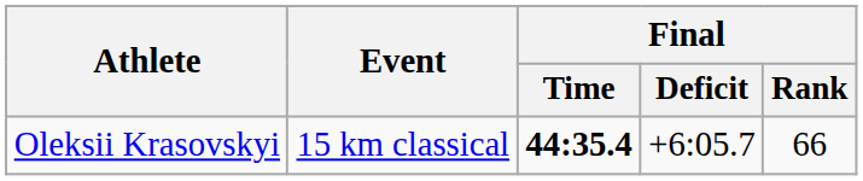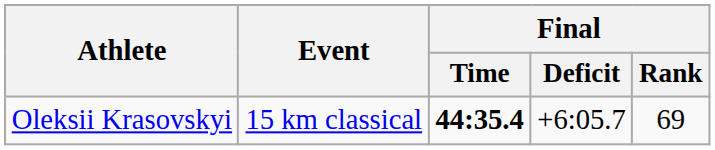 <table class="wikitable" style="font-size:90%">
 <tr>
 <th rowspan=2>Athlete</th>
 <th rowspan=2>Event</th>
 <th colspan=3>Final</th>
 </tr>
 <tr style="font-size: 95%">
 <th>Time</th>
 <th>Deficit</th>
 <th>Rank</th>
 </tr>
 <tr align=center>
 <td align=left><a href='#'>Oleksii Krasovskyi</a></td>
 <td align=left><a href='#'>15 km classical</a></td>
 <td><strong>44:35.4</strong></td>
 <td>+6:05.7</td>
-<td>66</td>
+<td>69</td>
 </tr>
 </table>
